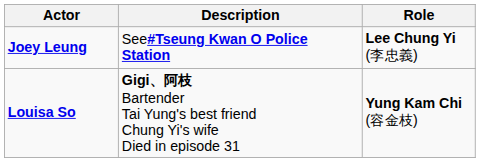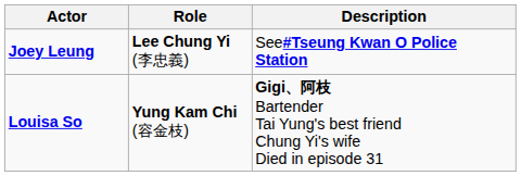 <table class="wikitable" width="60%">
 <tr>
 <th style="width:6%">Actor</th>
+<th style="width:6%">Role</th>
 <th style="width:15%">Description</th>
-<th style="width:6%">Role</th>
 </tr>
 <tr>
 <td><strong><a href='#'>Joey Leung</a></strong></td>
+<td><strong>Lee Chung Yi</strong><br>(李忠義)</td>
 <td>See<strong><a href='#'>#Tseung Kwan O Police Station</a></strong></td>
-<td><strong>Lee Chung Yi</strong><br>(李忠義)</td>
 </tr>
 <tr>
 <td><strong><a href='#'>Louisa So</a></strong></td>
+<td><strong>Yung Kam Chi</strong><br>(容金枝)</td>
 <td><strong>Gigi、阿枝</strong><br>Bartender<br>Tai Yung's best friend<br>Chung Yi's wife<br>Died in episode 31</td>
-<td><strong>Yung Kam Chi</strong><br>(容金枝)</td>
 </tr>
 </table>
